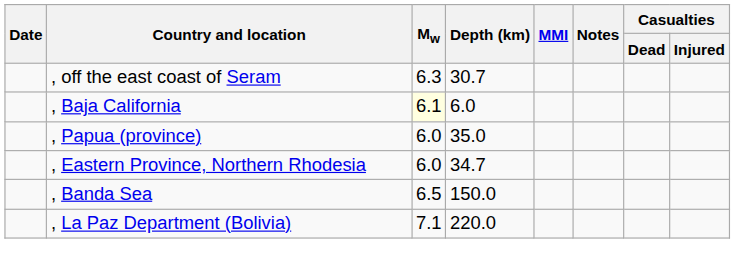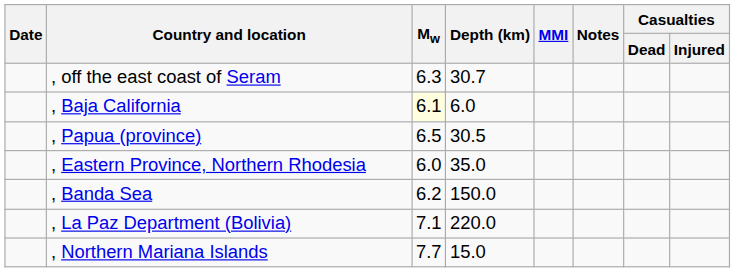 <table class="wikitable sortable sort-under" style="border:1px black; margin-left:1em;">
 <tr>
 <th rowspan="2"><small>Date</small></th>
 <th rowspan="2" style="width: 310px"><small>Country and location</small></th>
 <th rowspan="2"><small>M<sub>w</sub></small></th>
 <th rowspan="2"><small>Depth (km)</small></th>
 <th rowspan="2"><small><a href='#'>MMI</a></small></th>
 <th rowspan="2" class="unsortable"><small>Notes</small></th>
 <th colspan="2"><small>Casualties</small></th>
 </tr>
 <tr>
 <th><small>Dead</small></th>
 <th><small>Injured</small></th>
 </tr>
 <tr>
 <td></td>
 <td>, off the east coast of <a href='#'>Seram</a></td>
 <td>6.3</td>
 <td>30.7</td>
 <td></td>
 <td></td>
 <td></td>
 <td></td>
 </tr>
 <tr>
 <td></td>
 <td>, <a href='#'>Baja California</a></td>
 <td style="background: lightyellow;">6.1</td>
 <td>6.0</td>
 <td></td>
 <td></td>
 <td></td>
 <td></td>
 </tr>
 <tr>
 <td></td>
 <td>, <a href='#'>Papua (province)</a></td>
+<td>6.5</td>
+<td>30.5</td>
+<td></td>
+<td></td>
+<td></td>
+<td></td>
+</tr>
+<tr>
+<td></td>
+<td>, <a href='#'>Eastern Province, Northern Rhodesia</a></td>
 <td>6.0</td>
 <td>35.0</td>
 <td></td>
 <td></td>
 <td></td>
 <td></td>
 </tr>
 <tr>
 <td></td>
-<td>, <a href='#'>Eastern Province, Northern Rhodesia</a></td>
-<td>6.0</td>
-<td>34.7</td>
-<td></td>
-<td></td>
-<td></td>
-<td></td>
-</tr>
-<tr>
-<td></td>
 <td>, <a href='#'>Banda Sea</a></td>
-<td>6.5</td>
+<td>6.2</td>
 <td>150.0</td>
 <td></td>
 <td></td>
 <td></td>
 <td></td>
 </tr>
 <tr>
 <td></td>
 <td>, <a href='#'>La Paz Department (Bolivia)</a></td>
 <td>7.1</td>
 <td>220.0</td>
 <td></td>
 <td></td>
 <td></td>
 <td></td>
 </tr>
+<tr>
+<td></td>
+<td>, <a href='#'>Northern Mariana Islands</a></td>
+<td>7.7</td>
+<td>15.0</td>
+<td></td>
+<td></td>
+<td></td>
+<td></td>
+</tr>
 </table>
